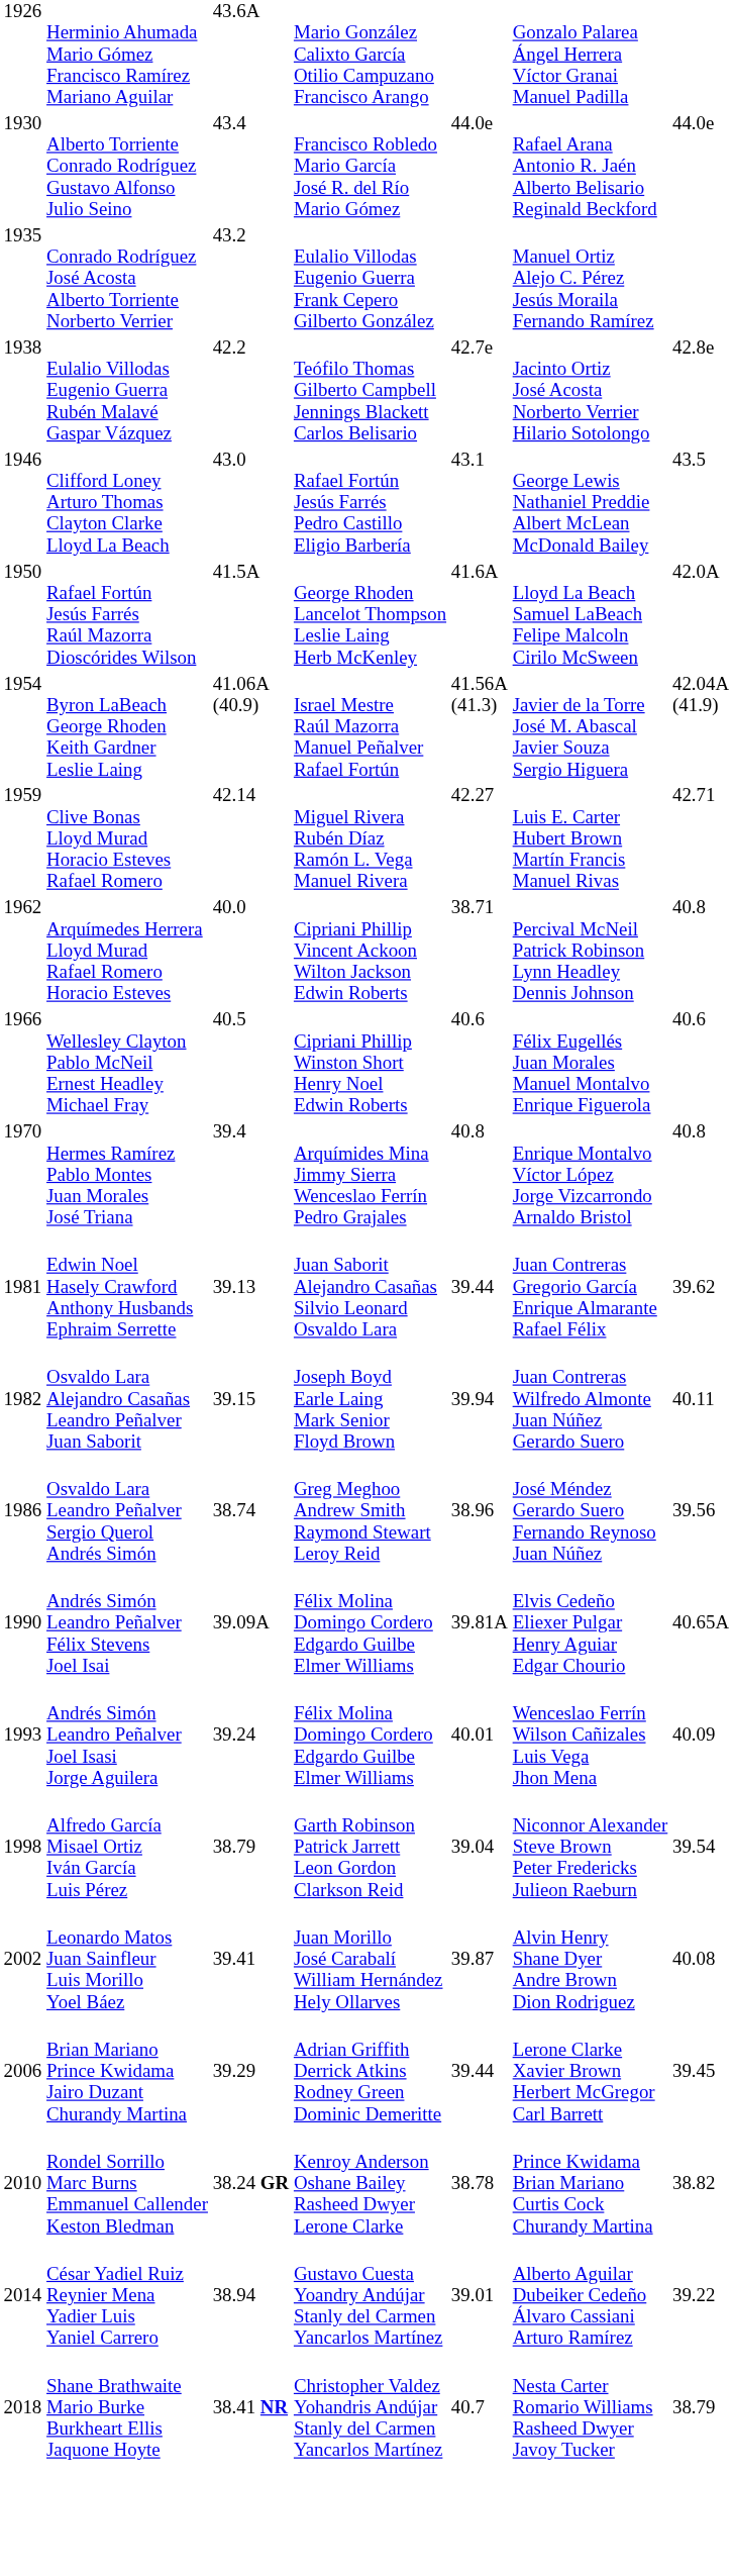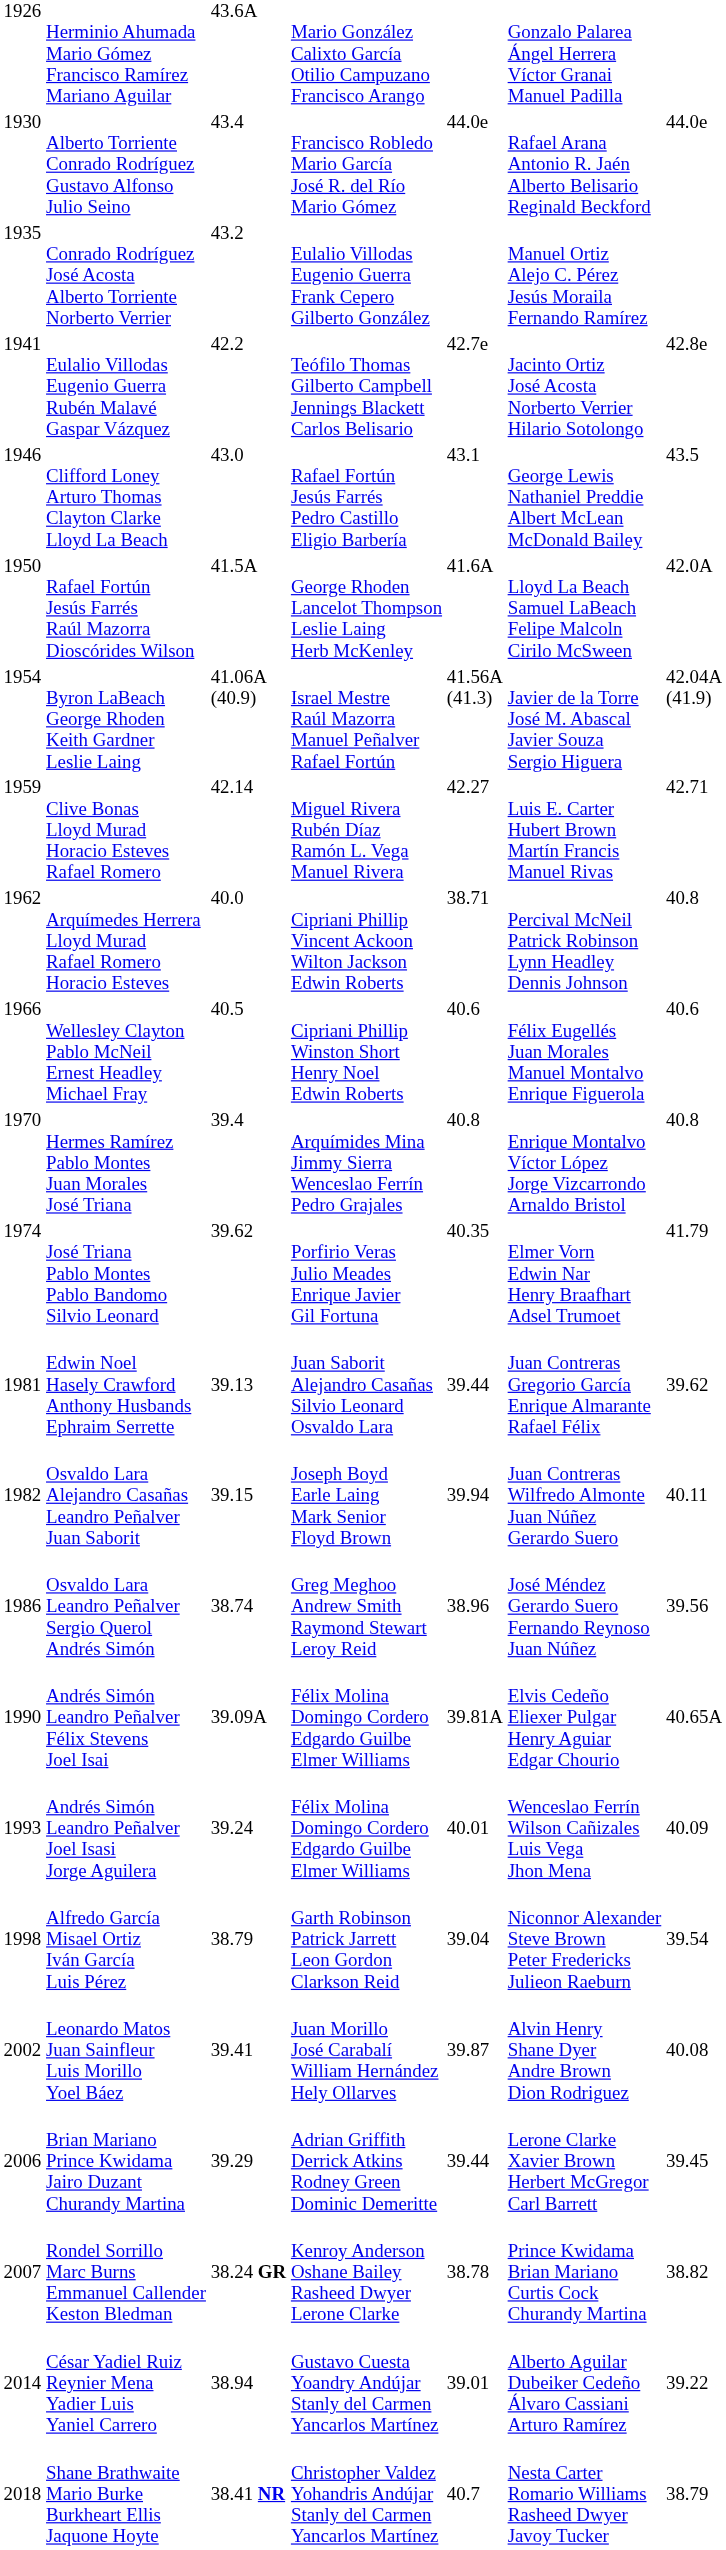 <table>
 <tr style="vertical-align:top;">
 <td>1926</td>
 <td><br> <a href='#'>Herminio Ahumada</a><br> <a href='#'>Mario Gómez</a><br> <a href='#'>Francisco Ramírez</a><br> <a href='#'>Mariano Aguilar</a></td>
 <td>43.6A</td>
 <td><br> <a href='#'>Mario González</a><br> <a href='#'>Calixto García</a><br> <a href='#'>Otilio Campuzano</a><br> <a href='#'>Francisco Arango</a></td>
 <td></td>
 <td><br> <a href='#'>Gonzalo Palarea</a><br> <a href='#'>Ángel Herrera</a><br> <a href='#'>Víctor Granai</a><br> <a href='#'>Manuel Padilla</a></td>
 <td></td>
 </tr>
 <tr style="vertical-align:top;">
 <td>1930</td>
 <td><br> <a href='#'>Alberto Torriente</a><br> <a href='#'>Conrado Rodríguez</a><br> <a href='#'>Gustavo Alfonso</a><br> <a href='#'>Julio Seino</a></td>
 <td>43.4</td>
 <td><br> <a href='#'>Francisco Robledo</a><br> <a href='#'>Mario García</a><br> <a href='#'>José R. del Río</a><br> <a href='#'>Mario Gómez</a></td>
 <td>44.0e</td>
 <td><br> <a href='#'>Rafael Arana</a><br> <a href='#'>Antonio R. Jaén</a><br> <a href='#'>Alberto Belisario</a><br> <a href='#'>Reginald Beckford</a></td>
 <td>44.0e</td>
 </tr>
 <tr style="vertical-align:top;">
 <td>1935</td>
 <td><br> <a href='#'>Conrado Rodríguez</a><br> <a href='#'>José Acosta</a><br> <a href='#'>Alberto Torriente</a><br> <a href='#'>Norberto Verrier</a></td>
 <td>43.2</td>
 <td><br> <a href='#'>Eulalio Villodas</a><br> <a href='#'>Eugenio Guerra</a><br> <a href='#'>Frank Cepero</a><br> <a href='#'>Gilberto González</a></td>
 <td></td>
 <td><br> <a href='#'>Manuel Ortiz</a><br> <a href='#'>Alejo C. Pérez</a><br> <a href='#'>Jesús Moraila</a><br> <a href='#'>Fernando Ramírez</a></td>
 <td></td>
 </tr>
 <tr style="vertical-align:top;">
-<td>1938</td>
+<td>1941</td>
 <td><br> <a href='#'>Eulalio Villodas</a><br> <a href='#'>Eugenio Guerra</a><br> <a href='#'>Rubén Malavé</a><br> <a href='#'>Gaspar Vázquez</a></td>
 <td>42.2</td>
 <td><br> <a href='#'>Teófilo Thomas</a><br> <a href='#'>Gilberto Campbell</a><br> <a href='#'>Jennings Blackett</a><br> <a href='#'>Carlos Belisario</a></td>
 <td>42.7e</td>
 <td><br> <a href='#'>Jacinto Ortiz</a><br> <a href='#'>José Acosta</a><br> <a href='#'>Norberto Verrier</a><br> <a href='#'>Hilario Sotolongo</a></td>
 <td>42.8e</td>
 </tr>
 <tr style="vertical-align:top;">
 <td>1946</td>
 <td><br> <a href='#'>Clifford Loney</a><br> <a href='#'>Arturo Thomas</a><br> <a href='#'>Clayton Clarke</a><br> <a href='#'>Lloyd La Beach</a></td>
 <td>43.0</td>
 <td><br> <a href='#'>Rafael Fortún</a><br> <a href='#'>Jesús Farrés</a><br> <a href='#'>Pedro Castillo</a><br> <a href='#'>Eligio Barbería</a></td>
 <td>43.1</td>
 <td><br> <a href='#'>George Lewis</a><br> <a href='#'>Nathaniel Preddie</a><br> <a href='#'>Albert McLean</a><br> <a href='#'>McDonald Bailey</a></td>
 <td>43.5</td>
 </tr>
 <tr style="vertical-align:top;">
 <td>1950</td>
 <td><br> <a href='#'>Rafael Fortún</a><br> <a href='#'>Jesús Farrés</a><br> <a href='#'>Raúl Mazorra</a><br> <a href='#'>Dioscórides Wilson</a></td>
 <td>41.5A</td>
 <td><br> <a href='#'>George Rhoden</a><br> <a href='#'>Lancelot Thompson</a><br> <a href='#'>Leslie Laing</a><br> <a href='#'>Herb McKenley</a></td>
 <td>41.6A</td>
 <td><br> <a href='#'>Lloyd La Beach</a><br> <a href='#'>Samuel LaBeach</a><br> <a href='#'>Felipe Malcoln</a><br> <a href='#'>Cirilo McSween</a></td>
 <td>42.0A</td>
 </tr>
 <tr style="vertical-align:top;">
 <td>1954</td>
 <td><br> <a href='#'>Byron LaBeach</a><br> <a href='#'>George Rhoden</a><br> <a href='#'>Keith Gardner</a><br> <a href='#'>Leslie Laing</a></td>
 <td>41.06A<br>(40.9)</td>
 <td><br> <a href='#'>Israel Mestre</a><br> <a href='#'>Raúl Mazorra</a><br> <a href='#'>Manuel Peñalver</a><br> <a href='#'>Rafael Fortún</a></td>
 <td>41.56A<br>(41.3)</td>
 <td><br> <a href='#'>Javier de la Torre</a><br> <a href='#'>José M. Abascal</a><br> <a href='#'>Javier Souza</a><br> <a href='#'>Sergio Higuera</a></td>
 <td>42.04A<br>(41.9)</td>
 </tr>
 <tr style="vertical-align:top;">
 <td>1959</td>
 <td><br> <a href='#'>Clive Bonas</a><br> <a href='#'>Lloyd Murad</a><br> <a href='#'>Horacio Esteves</a><br> <a href='#'>Rafael Romero</a></td>
 <td>42.14</td>
 <td><br> <a href='#'>Miguel Rivera</a><br> <a href='#'>Rubén Díaz</a><br> <a href='#'>Ramón L. Vega</a><br> <a href='#'>Manuel Rivera</a></td>
 <td>42.27</td>
 <td><br> <a href='#'>Luis E. Carter</a><br> <a href='#'>Hubert Brown</a><br> <a href='#'>Martín Francis</a><br> <a href='#'>Manuel Rivas</a></td>
 <td>42.71</td>
 </tr>
 <tr style="vertical-align:top;">
 <td>1962</td>
 <td><br> <a href='#'>Arquímedes Herrera</a><br> <a href='#'>Lloyd Murad</a><br> <a href='#'>Rafael Romero</a><br> <a href='#'>Horacio Esteves</a></td>
 <td>40.0</td>
 <td><br> <a href='#'>Cipriani Phillip</a><br> <a href='#'>Vincent Ackoon</a><br> <a href='#'>Wilton Jackson</a><br> <a href='#'>Edwin Roberts</a></td>
 <td>38.71 </td>
 <td><br> <a href='#'>Percival McNeil</a><br> <a href='#'>Patrick Robinson</a><br> <a href='#'>Lynn Headley</a><br> <a href='#'>Dennis Johnson</a></td>
 <td>40.8</td>
 </tr>
 <tr style="vertical-align:top;">
 <td>1966</td>
 <td><br> <a href='#'>Wellesley Clayton</a><br> <a href='#'>Pablo McNeil</a><br> <a href='#'>Ernest Headley</a><br> <a href='#'>Michael Fray</a></td>
 <td>40.5</td>
 <td><br> <a href='#'>Cipriani Phillip</a><br> <a href='#'>Winston Short</a><br> <a href='#'>Henry Noel</a><br> <a href='#'>Edwin Roberts</a></td>
 <td>40.6</td>
 <td><br> <a href='#'>Félix Eugellés</a><br> <a href='#'>Juan Morales</a><br> <a href='#'>Manuel Montalvo</a><br> <a href='#'>Enrique Figuerola</a></td>
 <td>40.6</td>
 </tr>
 <tr style="vertical-align:top;">
 <td>1970</td>
 <td><br> <a href='#'>Hermes Ramírez</a><br> <a href='#'>Pablo Montes</a><br> <a href='#'>Juan Morales</a><br> <a href='#'>José Triana</a></td>
 <td>39.4</td>
 <td><br> <a href='#'>Arquímides Mina</a><br> <a href='#'>Jimmy Sierra</a><br> <a href='#'>Wenceslao Ferrín</a><br> <a href='#'>Pedro Grajales</a></td>
 <td>40.8</td>
 <td><br> <a href='#'>Enrique Montalvo</a><br> <a href='#'>Víctor López</a><br> <a href='#'>Jorge Vizcarrondo</a><br> <a href='#'>Arnaldo Bristol</a></td>
 <td>40.8</td>
+</tr>
+<tr style="vertical-align:top;">
+<td>1974</td>
+<td><br> <a href='#'>José Triana</a><br> <a href='#'>Pablo Montes</a><br> <a href='#'>Pablo Bandomo</a><br><a href='#'>Silvio Leonard</a></td>
+<td>39.62</td>
+<td><br><a href='#'>Porfirio Veras</a><br><a href='#'>Julio Meades</a><br><a href='#'>Enrique Javier</a><br><a href='#'>Gil Fortuna</a></td>
+<td>40.35</td>
+<td><br><a href='#'>Elmer Vorn</a><br><a href='#'>Edwin Nar</a><br><a href='#'>Henry Braafhart</a><br><a href='#'>Adsel Trumoet</a></td>
+<td>41.79</td>
 </tr>
 <tr>
 <td>1981</td>
 <td><br><a href='#'>Edwin Noel</a><br><a href='#'>Hasely Crawford</a><br><a href='#'>Anthony Husbands</a><br><a href='#'>Ephraim Serrette</a></td>
 <td>39.13</td>
 <td><br><a href='#'>Juan Saborit</a><br><a href='#'>Alejandro Casañas</a><br><a href='#'>Silvio Leonard</a><br><a href='#'>Osvaldo Lara</a></td>
 <td>39.44</td>
 <td><br><a href='#'>Juan Contreras</a><br><a href='#'>Gregorio García</a><br><a href='#'>Enrique Almarante</a><br><a href='#'>Rafael Félix</a></td>
 <td>39.62</td>
 </tr>
 <tr>
 <td>1982</td>
 <td><br><a href='#'>Osvaldo Lara</a><br><a href='#'>Alejandro Casañas</a><br><a href='#'>Leandro Peñalver</a><br><a href='#'>Juan Saborit</a></td>
 <td>39.15</td>
 <td><br><a href='#'>Joseph Boyd</a><br><a href='#'>Earle Laing</a><br><a href='#'>Mark Senior</a><br><a href='#'>Floyd Brown</a></td>
 <td>39.94</td>
 <td><br><a href='#'>Juan Contreras</a><br><a href='#'>Wilfredo Almonte</a><br><a href='#'>Juan Núñez</a><br><a href='#'>Gerardo Suero</a></td>
 <td>40.11</td>
 </tr>
 <tr>
 <td>1986</td>
 <td><br><a href='#'>Osvaldo Lara</a><br><a href='#'>Leandro Peñalver</a><br><a href='#'>Sergio Querol</a><br><a href='#'>Andrés Simón</a></td>
 <td>38.74</td>
 <td><br><a href='#'>Greg Meghoo</a><br><a href='#'>Andrew Smith</a><br><a href='#'>Raymond Stewart</a><br><a href='#'>Leroy Reid</a></td>
 <td>38.96</td>
 <td><br><a href='#'>José Méndez</a><br><a href='#'>Gerardo Suero</a><br><a href='#'>Fernando Reynoso</a><br><a href='#'>Juan Núñez</a></td>
 <td>39.56</td>
 </tr>
 <tr>
 <td>1990</td>
 <td><br><a href='#'>Andrés Simón</a><br><a href='#'>Leandro Peñalver</a><br><a href='#'>Félix Stevens</a><br><a href='#'>Joel Isai</a></td>
 <td>39.09A</td>
 <td><br><a href='#'>Félix Molina</a><br><a href='#'>Domingo Cordero</a><br><a href='#'>Edgardo Guilbe</a><br><a href='#'>Elmer Williams</a></td>
 <td>39.81A</td>
 <td><br><a href='#'>Elvis Cedeño</a><br><a href='#'>Eliexer Pulgar</a><br><a href='#'>Henry Aguiar</a><br><a href='#'>Edgar Chourio</a></td>
 <td>40.65A</td>
 </tr>
 <tr>
 <td>1993</td>
 <td><br><a href='#'>Andrés Simón</a><br><a href='#'>Leandro Peñalver</a><br><a href='#'>Joel Isasi</a><br><a href='#'>Jorge Aguilera</a></td>
 <td>39.24</td>
 <td><br><a href='#'>Félix Molina</a><br><a href='#'>Domingo Cordero</a><br><a href='#'>Edgardo Guilbe</a><br><a href='#'>Elmer Williams</a></td>
 <td>40.01</td>
 <td><br><a href='#'>Wenceslao Ferrín</a><br><a href='#'>Wilson Cañizales</a><br><a href='#'>Luis Vega</a><br><a href='#'>Jhon Mena</a></td>
 <td>40.09</td>
 </tr>
 <tr>
 <td>1998</td>
 <td><br><a href='#'>Alfredo García</a><br><a href='#'>Misael Ortiz</a><br><a href='#'>Iván García</a><br><a href='#'>Luis Pérez</a></td>
 <td>38.79</td>
 <td><br><a href='#'>Garth Robinson</a><br><a href='#'>Patrick Jarrett</a><br><a href='#'>Leon Gordon</a><br><a href='#'>Clarkson Reid</a></td>
 <td>39.04</td>
 <td><br><a href='#'>Niconnor Alexander</a><br><a href='#'>Steve Brown</a><br><a href='#'>Peter Fredericks</a><br><a href='#'>Julieon Raeburn</a></td>
 <td>39.54</td>
 </tr>
 <tr>
 <td>2002</td>
 <td><br><a href='#'>Leonardo Matos</a><br><a href='#'>Juan Sainfleur</a><br><a href='#'>Luis Morillo</a><br><a href='#'>Yoel Báez</a></td>
 <td>39.41</td>
 <td><br><a href='#'>Juan Morillo</a><br><a href='#'>José Carabalí</a><br><a href='#'>William Hernández</a><br><a href='#'>Hely Ollarves</a></td>
 <td>39.87</td>
 <td><br><a href='#'>Alvin Henry</a><br><a href='#'>Shane Dyer</a><br><a href='#'>Andre Brown</a><br><a href='#'>Dion Rodriguez</a></td>
 <td>40.08</td>
 </tr>
 <tr>
 <td>2006</td>
 <td><br><a href='#'>Brian Mariano</a><br><a href='#'>Prince Kwidama</a><br><a href='#'>Jairo Duzant</a><br><a href='#'>Churandy Martina</a></td>
 <td>39.29</td>
 <td><br><a href='#'>Adrian Griffith</a><br><a href='#'>Derrick Atkins</a><br><a href='#'>Rodney Green</a><br><a href='#'>Dominic Demeritte</a></td>
 <td>39.44</td>
 <td><br><a href='#'>Lerone Clarke</a><br><a href='#'>Xavier Brown</a><br><a href='#'>Herbert McGregor</a><br><a href='#'>Carl Barrett</a></td>
 <td>39.45</td>
 </tr>
 <tr>
-<td>2010</td>
+<td>2007</td>
 <td><br><a href='#'>Rondel Sorrillo</a><br><a href='#'>Marc Burns</a><br><a href='#'>Emmanuel Callender</a><br><a href='#'>Keston Bledman</a></td>
 <td>38.24 <strong>GR</strong></td>
 <td><br><a href='#'>Kenroy Anderson</a><br><a href='#'>Oshane Bailey</a><br><a href='#'>Rasheed Dwyer</a><br><a href='#'>Lerone Clarke</a></td>
 <td>38.78</td>
 <td><br><a href='#'>Prince Kwidama</a><br><a href='#'>Brian Mariano</a><br><a href='#'>Curtis Cock</a><br><a href='#'>Churandy Martina</a></td>
 <td>38.82</td>
 </tr>
 <tr>
 <td>2014</td>
 <td><br><a href='#'>César Yadiel Ruiz</a><br><a href='#'>Reynier Mena</a><br><a href='#'>Yadier Luis</a><br><a href='#'>Yaniel Carrero</a></td>
 <td>38.94</td>
 <td><br><a href='#'>Gustavo Cuesta</a><br><a href='#'>Yoandry Andújar</a><br><a href='#'>Stanly del Carmen</a><br><a href='#'>Yancarlos Martínez</a></td>
 <td>39.01</td>
 <td><br><a href='#'>Alberto Aguilar</a><br><a href='#'>Dubeiker Cedeño</a><br><a href='#'>Álvaro Cassiani</a><br><a href='#'>Arturo Ramírez</a></td>
 <td>39.22</td>
 </tr>
 <tr>
 <td>2018</td>
 <td><br><a href='#'>Shane Brathwaite</a><br><a href='#'>Mario Burke</a><br><a href='#'>Burkheart Ellis</a> <br><a href='#'>Jaquone Hoyte</a></td>
 <td>38.41 <strong><a href='#'>NR</a></strong></td>
 <td><br><a href='#'>Christopher Valdez</a><br><a href='#'>Yohandris Andújar</a><br><a href='#'>Stanly del Carmen</a><br><a href='#'>Yancarlos Martínez</a></td>
 <td>40.7</td>
 <td><br><a href='#'>Nesta Carter</a><br><a href='#'>Romario Williams</a><br><a href='#'>Rasheed Dwyer</a><br><a href='#'>Javoy Tucker</a></td>
 <td>38.79</td>
 </tr>
 </table>
